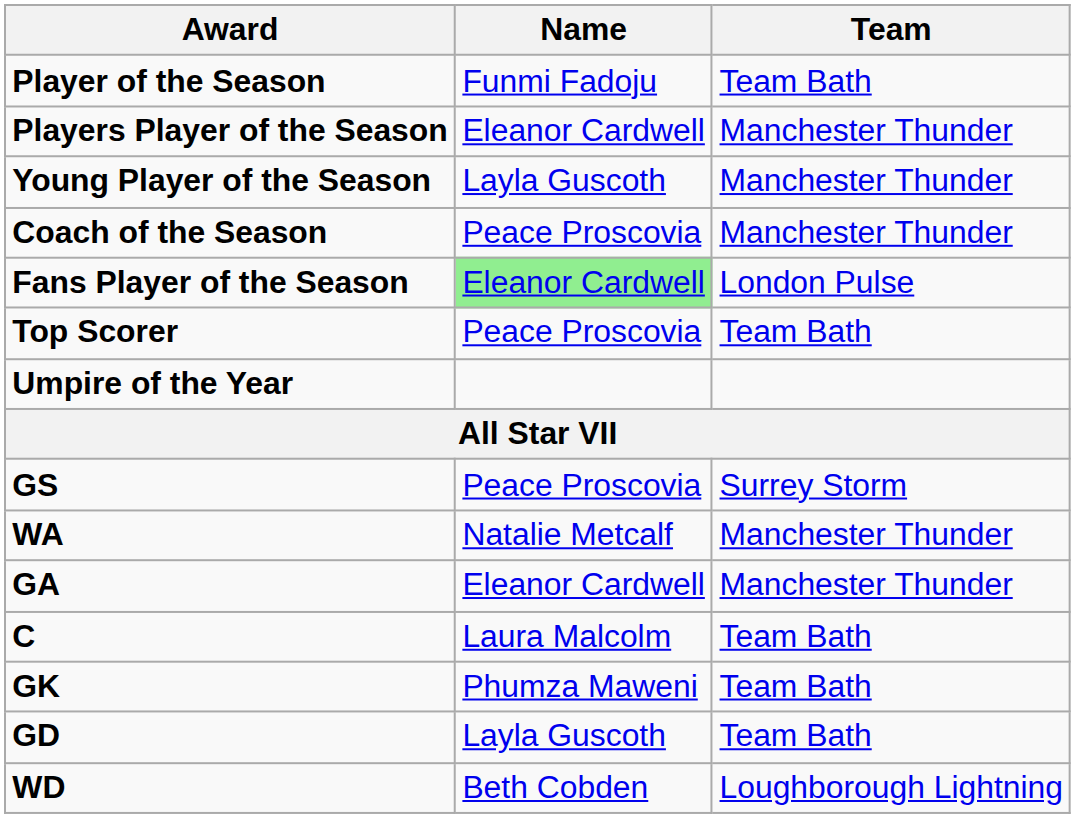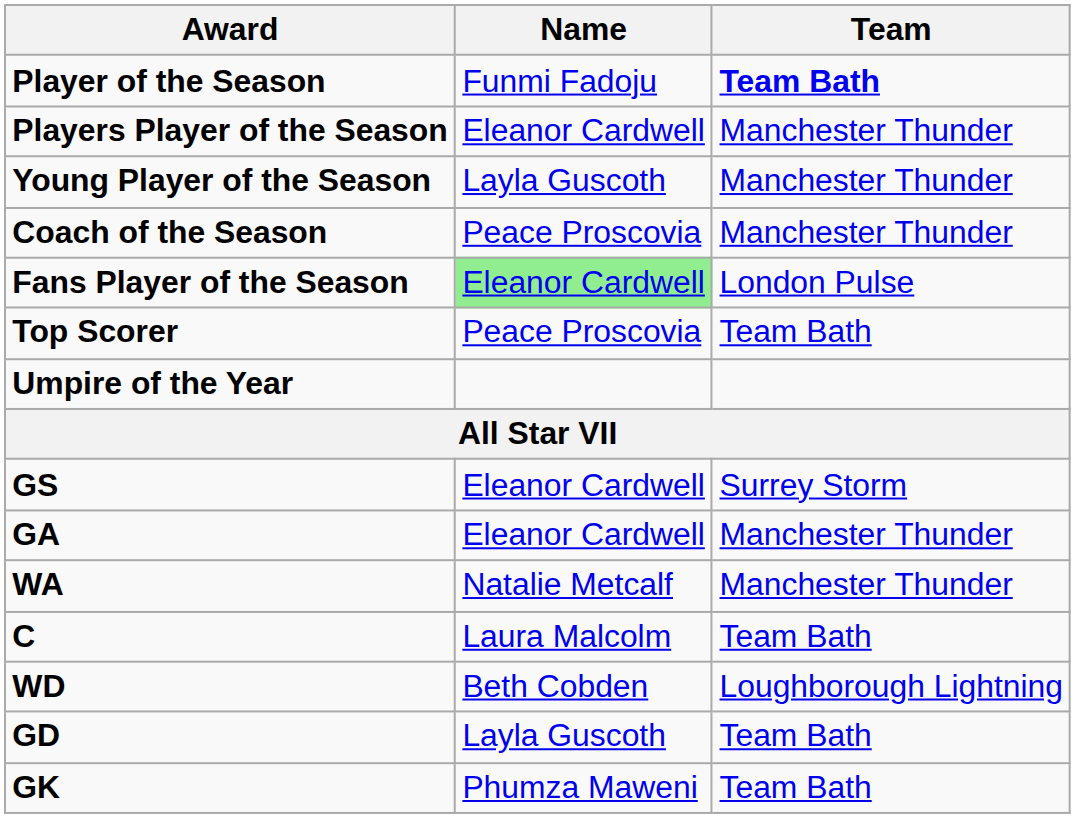 <table class="wikitable">
 <tr>
 <th>Award</th>
 <th>Name</th>
 <th>Team</th>
 </tr>
 <tr>
 <td><strong>Player of the Season</strong></td>
 <td><a href='#'>Funmi Fadoju</a></td>
-<td><a href='#'>Team Bath</a></td>
+<td><strong><a href='#'>Team Bath</a></strong></td>
 </tr>
 <tr>
 <td><strong>Players Player of the Season</strong></td>
 <td><a href='#'>Eleanor Cardwell</a></td>
 <td><a href='#'>Manchester Thunder</a></td>
 </tr>
 <tr>
 <td><strong>Young Player of the Season</strong></td>
 <td><a href='#'>Layla Guscoth</a></td>
 <td><a href='#'>Manchester Thunder</a></td>
 </tr>
 <tr>
 <td><strong>Coach of the Season</strong></td>
 <td><a href='#'>Peace Proscovia</a></td>
 <td><a href='#'>Manchester Thunder</a></td>
 </tr>
 <tr>
 <td><strong>Fans Player of the Season</strong></td>
 <td style="background: lightgreen;"><a href='#'>Eleanor Cardwell</a></td>
 <td><a href='#'>London Pulse</a></td>
 </tr>
 <tr>
 <td><strong>Top Scorer</strong></td>
 <td><a href='#'>Peace Proscovia</a></td>
 <td><a href='#'>Team Bath</a></td>
 </tr>
 <tr>
 <td><strong>Umpire of the Year</strong></td>
 <td></td>
 <td></td>
 </tr>
 <tr>
 <th colspan="3">All Star VII</th>
 </tr>
 <tr>
 <td><strong>GS</strong></td>
-<td><a href='#'>Peace Proscovia</a></td>
+<td><a href='#'>Eleanor Cardwell</a></td>
 <td><a href='#'>Surrey Storm</a></td>
+</tr>
+<tr>
+<td><strong>GA</strong></td>
+<td><a href='#'>Eleanor Cardwell</a></td>
+<td><a href='#'>Manchester Thunder</a></td>
 </tr>
 <tr>
 <td><strong>WA</strong></td>
 <td><a href='#'>Natalie Metcalf</a></td>
-<td><a href='#'>Manchester Thunder</a></td>
-</tr>
-<tr>
-<td><strong>GA</strong></td>
-<td><a href='#'>Eleanor Cardwell</a></td>
 <td><a href='#'>Manchester Thunder</a></td>
 </tr>
 <tr>
 <td><strong>C</strong></td>
 <td><a href='#'>Laura Malcolm</a></td>
 <td><a href='#'>Team Bath</a></td>
 </tr>
 <tr>
-<td><strong>GK</strong></td>
-<td><a href='#'>Phumza Maweni</a></td>
-<td><a href='#'>Team Bath</a></td>
+<td><strong>WD</strong></td>
+<td><a href='#'>Beth Cobden</a></td>
+<td><a href='#'>Loughborough Lightning</a></td>
 </tr>
 <tr>
 <td><strong>GD</strong></td>
 <td><a href='#'>Layla Guscoth</a></td>
 <td><a href='#'>Team Bath</a></td>
 </tr>
 <tr>
-<td><strong>WD</strong></td>
-<td><a href='#'>Beth Cobden</a></td>
-<td><a href='#'>Loughborough Lightning</a></td>
+<td><strong>GK</strong></td>
+<td><a href='#'>Phumza Maweni</a></td>
+<td><a href='#'>Team Bath</a></td>
 </tr>
 </table>
